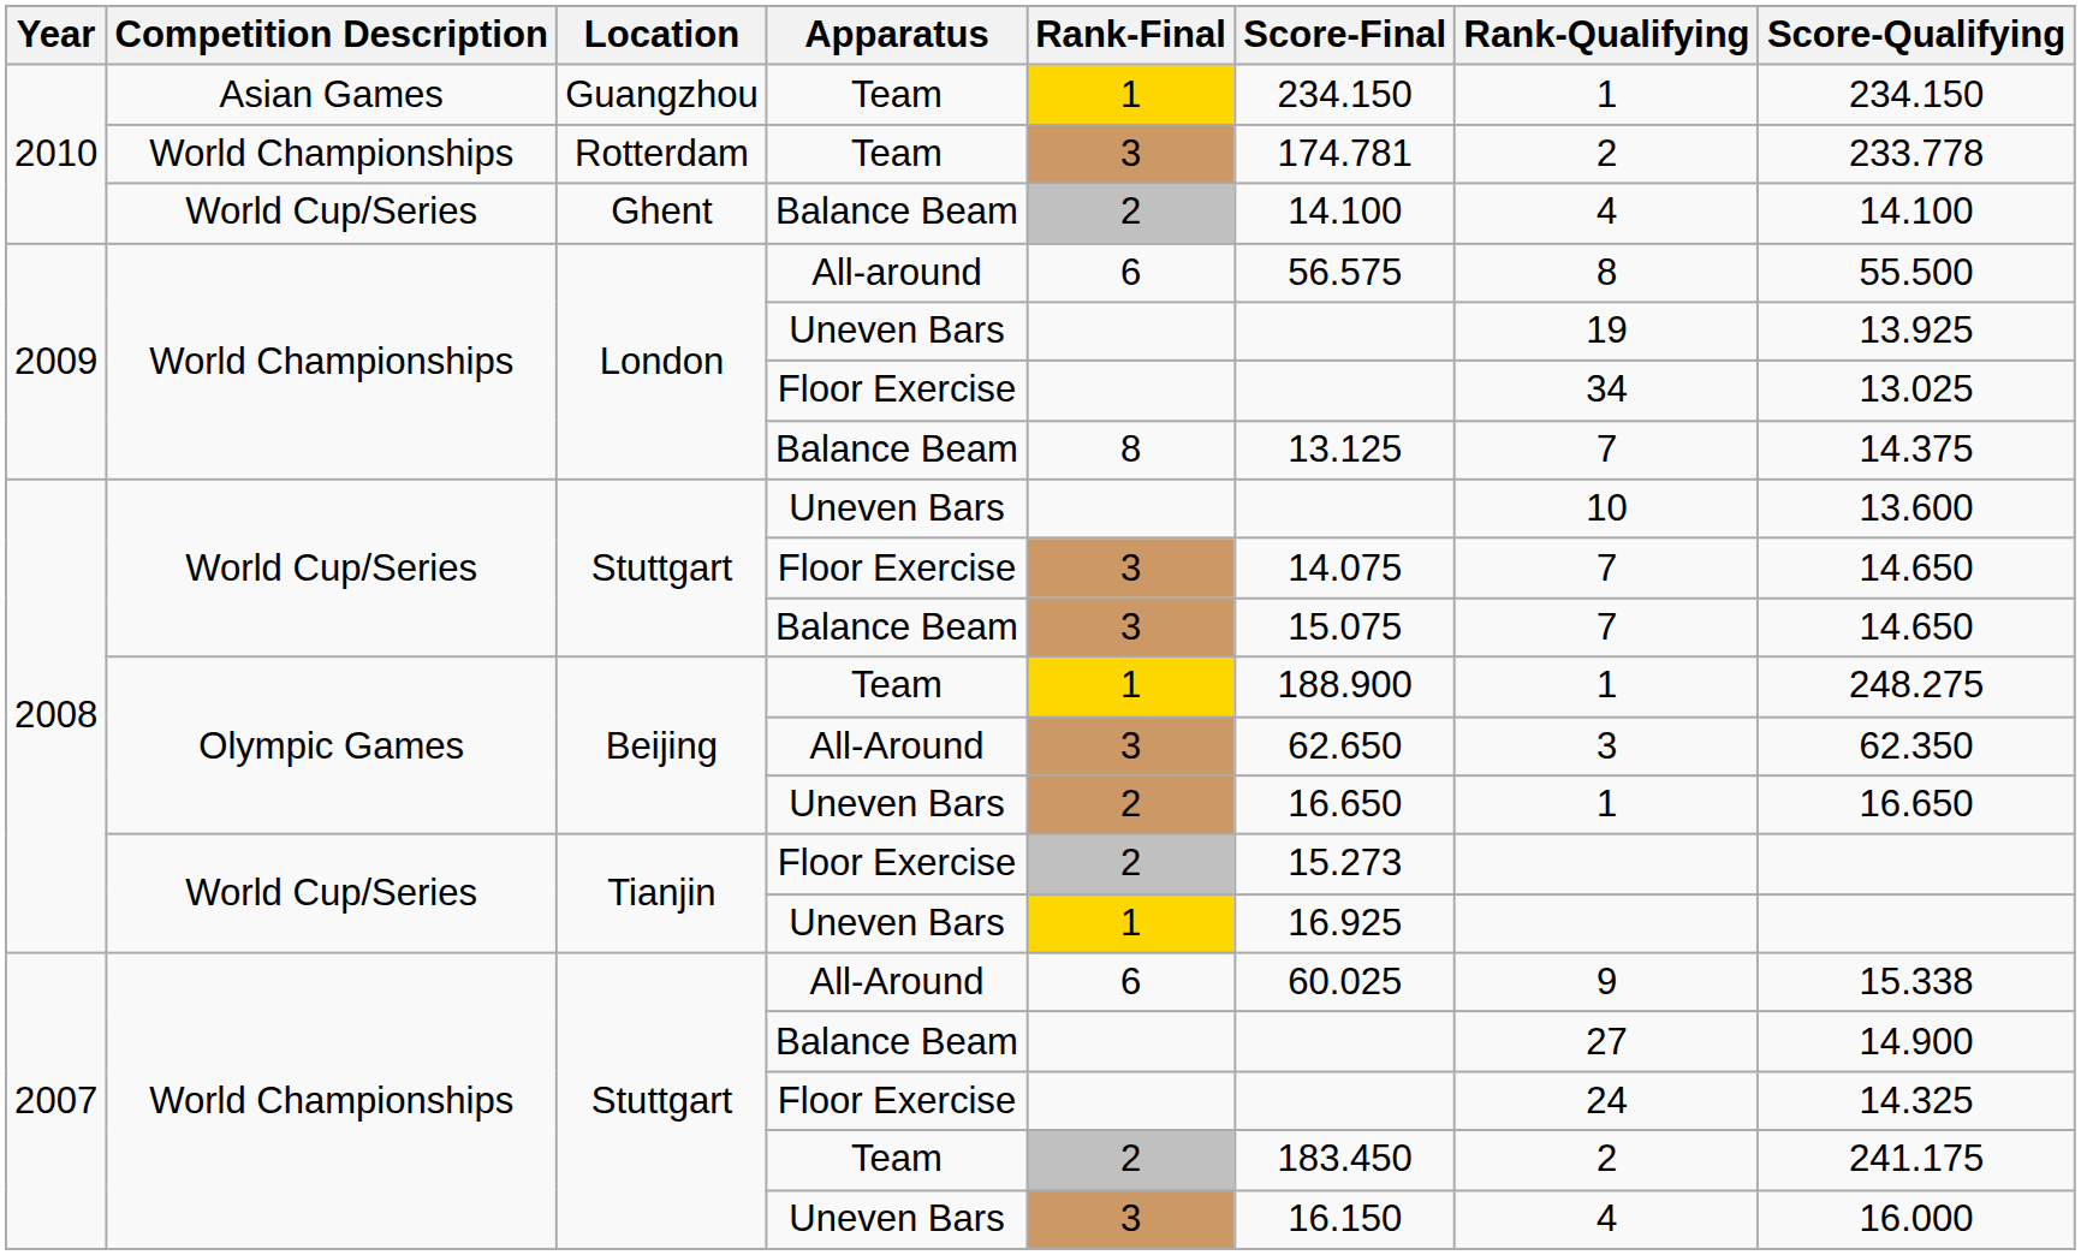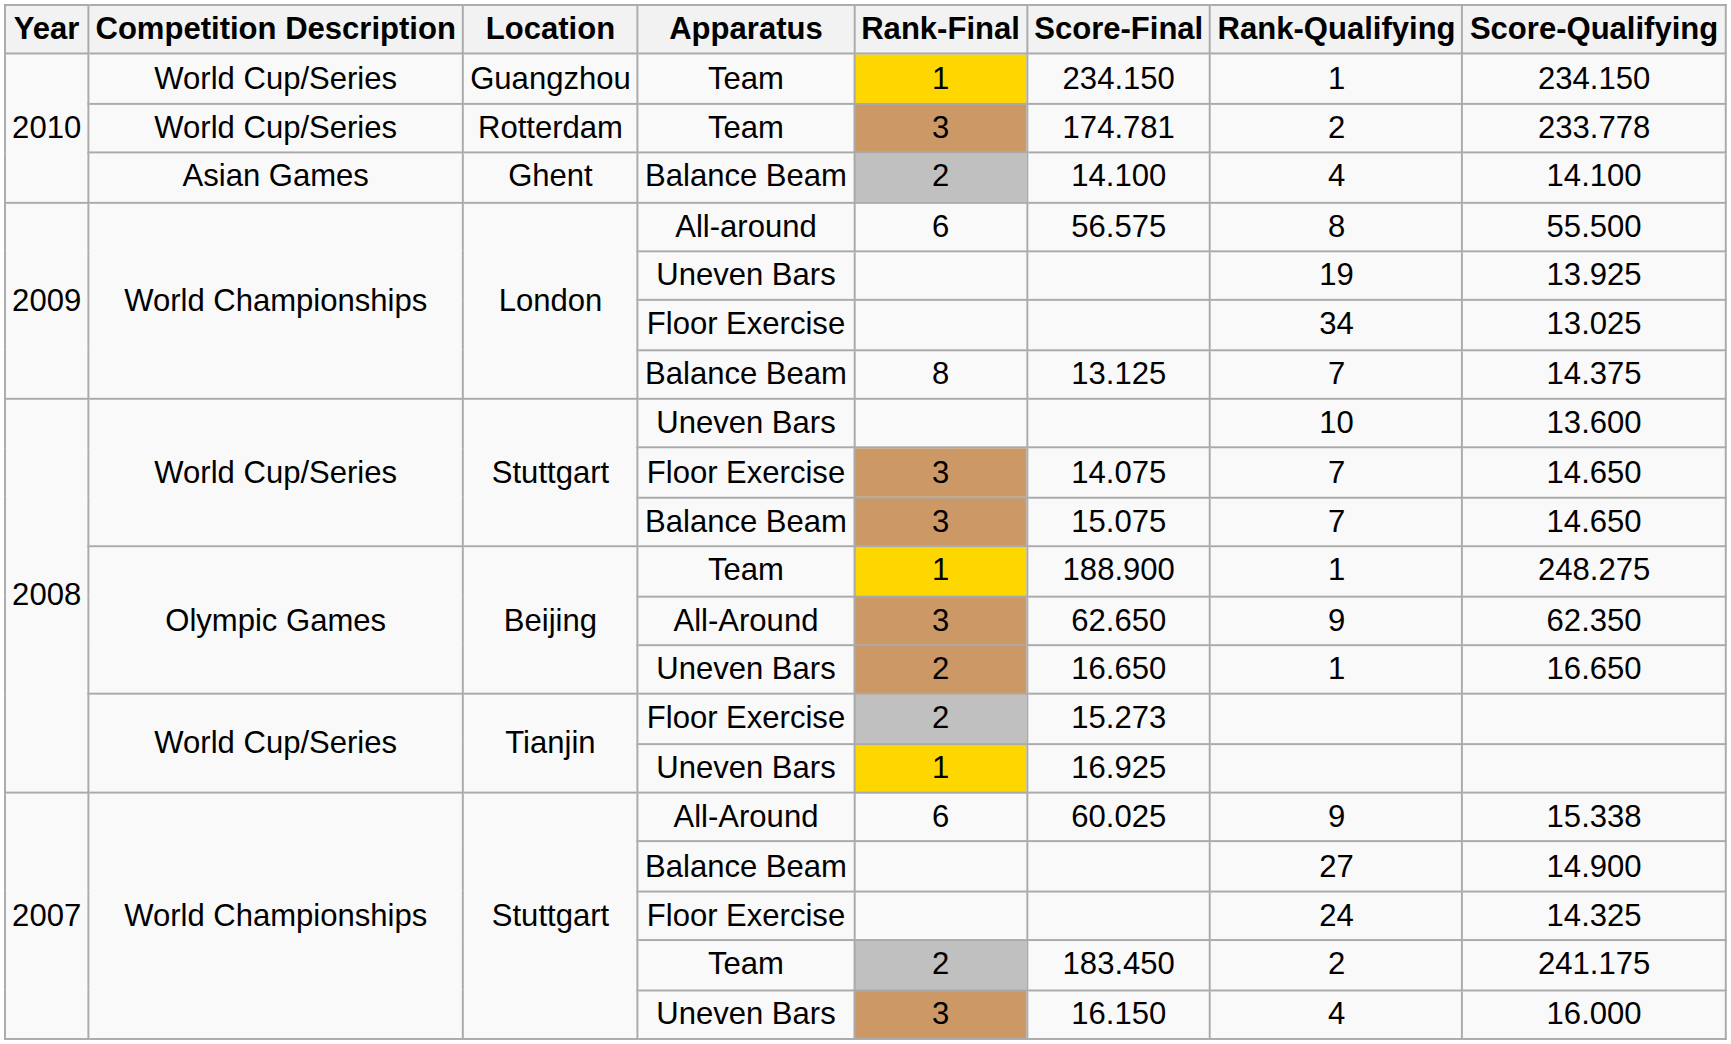 <table class="wikitable" style="text-align:center">
 <tr>
 <th>Year</th>
 <th>Competition Description</th>
 <th>Location</th>
 <th>Apparatus</th>
 <th>Rank-Final</th>
 <th>Score-Final</th>
 <th>Rank-Qualifying</th>
 <th>Score-Qualifying</th>
 </tr>
 <tr>
 <td rowspan="3">2010</td>
-<td rowspan="1">Asian Games</td>
+<td rowspan="1">World Cup/Series</td>
 <td>Guangzhou</td>
 <td>Team</td>
 <td bgcolor="gold">1</td>
 <td>234.150</td>
 <td>1</td>
 <td>234.150</td>
 </tr>
 <tr>
-<td rowspan="1">World Championships</td>
+<td rowspan="1">World Cup/Series</td>
 <td rowspan="1">Rotterdam</td>
 <td>Team</td>
 <td bgcolor=CC9966>3</td>
 <td>174.781</td>
 <td>2</td>
 <td>233.778</td>
 </tr>
 <tr>
-<td rowspan="1">World Cup/Series</td>
+<td rowspan="1">Asian Games</td>
 <td rowspan="1">Ghent</td>
 <td>Balance Beam</td>
 <td bgcolor="silver">2</td>
 <td>14.100</td>
 <td>4</td>
 <td>14.100</td>
 </tr>
 <tr>
 <td rowspan="4">2009</td>
 <td rowspan="4">World Championships</td>
 <td rowspan="4">London</td>
 <td>All-around</td>
 <td>6</td>
 <td>56.575</td>
 <td>8</td>
 <td>55.500</td>
 </tr>
 <tr>
 <td>Uneven Bars</td>
 <td></td>
 <td></td>
 <td>19</td>
 <td>13.925</td>
 </tr>
 <tr>
 <td>Floor Exercise</td>
 <td></td>
 <td></td>
 <td>34</td>
 <td>13.025</td>
 </tr>
 <tr>
 <td>Balance Beam</td>
 <td>8</td>
 <td>13.125</td>
 <td>7</td>
 <td>14.375</td>
 </tr>
 <tr>
 <td rowspan="8">2008</td>
 <td rowspan="3">World Cup/Series</td>
 <td rowspan="3">Stuttgart</td>
 <td>Uneven Bars</td>
 <td></td>
 <td></td>
 <td>10</td>
 <td>13.600</td>
 </tr>
 <tr>
 <td>Floor Exercise</td>
 <td bgcolor="cc9966">3</td>
 <td>14.075</td>
 <td>7</td>
 <td>14.650</td>
 </tr>
 <tr>
 <td>Balance Beam</td>
 <td bgcolor="cc9966">3</td>
 <td>15.075</td>
 <td>7</td>
 <td>14.650</td>
 </tr>
 <tr>
 <td rowspan="3">Olympic Games</td>
 <td rowspan="3">Beijing</td>
 <td>Team</td>
 <td bgcolor="gold">1</td>
 <td>188.900</td>
 <td>1</td>
 <td>248.275</td>
 </tr>
 <tr>
 <td>All-Around</td>
 <td bgcolor="cc9966">3</td>
 <td>62.650</td>
-<td>3</td>
+<td>9</td>
 <td>62.350</td>
 </tr>
 <tr>
 <td>Uneven Bars</td>
 <td bgcolor="cc9966">2</td>
 <td>16.650</td>
 <td>1</td>
 <td>16.650</td>
 </tr>
 <tr>
 <td rowspan="2">World Cup/Series</td>
 <td rowspan="2">Tianjin</td>
 <td>Floor Exercise</td>
 <td bgcolor="silver">2</td>
 <td>15.273</td>
 <td></td>
 <td></td>
 </tr>
 <tr>
 <td>Uneven Bars</td>
 <td bgcolor="gold">1</td>
 <td>16.925</td>
 <td></td>
 <td></td>
 </tr>
 <tr>
 <td rowspan="5">2007</td>
 <td rowspan="5">World Championships</td>
 <td rowspan="5">Stuttgart</td>
 <td>All-Around</td>
 <td>6</td>
 <td>60.025</td>
 <td>9</td>
 <td>15.338</td>
 </tr>
 <tr>
 <td>Balance Beam</td>
 <td></td>
 <td></td>
 <td>27</td>
 <td>14.900</td>
 </tr>
 <tr>
 <td>Floor Exercise</td>
 <td></td>
 <td></td>
 <td>24</td>
 <td>14.325</td>
 </tr>
 <tr>
 <td>Team</td>
 <td bgcolor="silver">2</td>
 <td>183.450</td>
 <td>2</td>
 <td>241.175</td>
 </tr>
 <tr>
 <td>Uneven Bars</td>
 <td bgcolor="cc9966">3</td>
 <td>16.150</td>
 <td>4</td>
 <td>16.000</td>
 </tr>
 </table>
